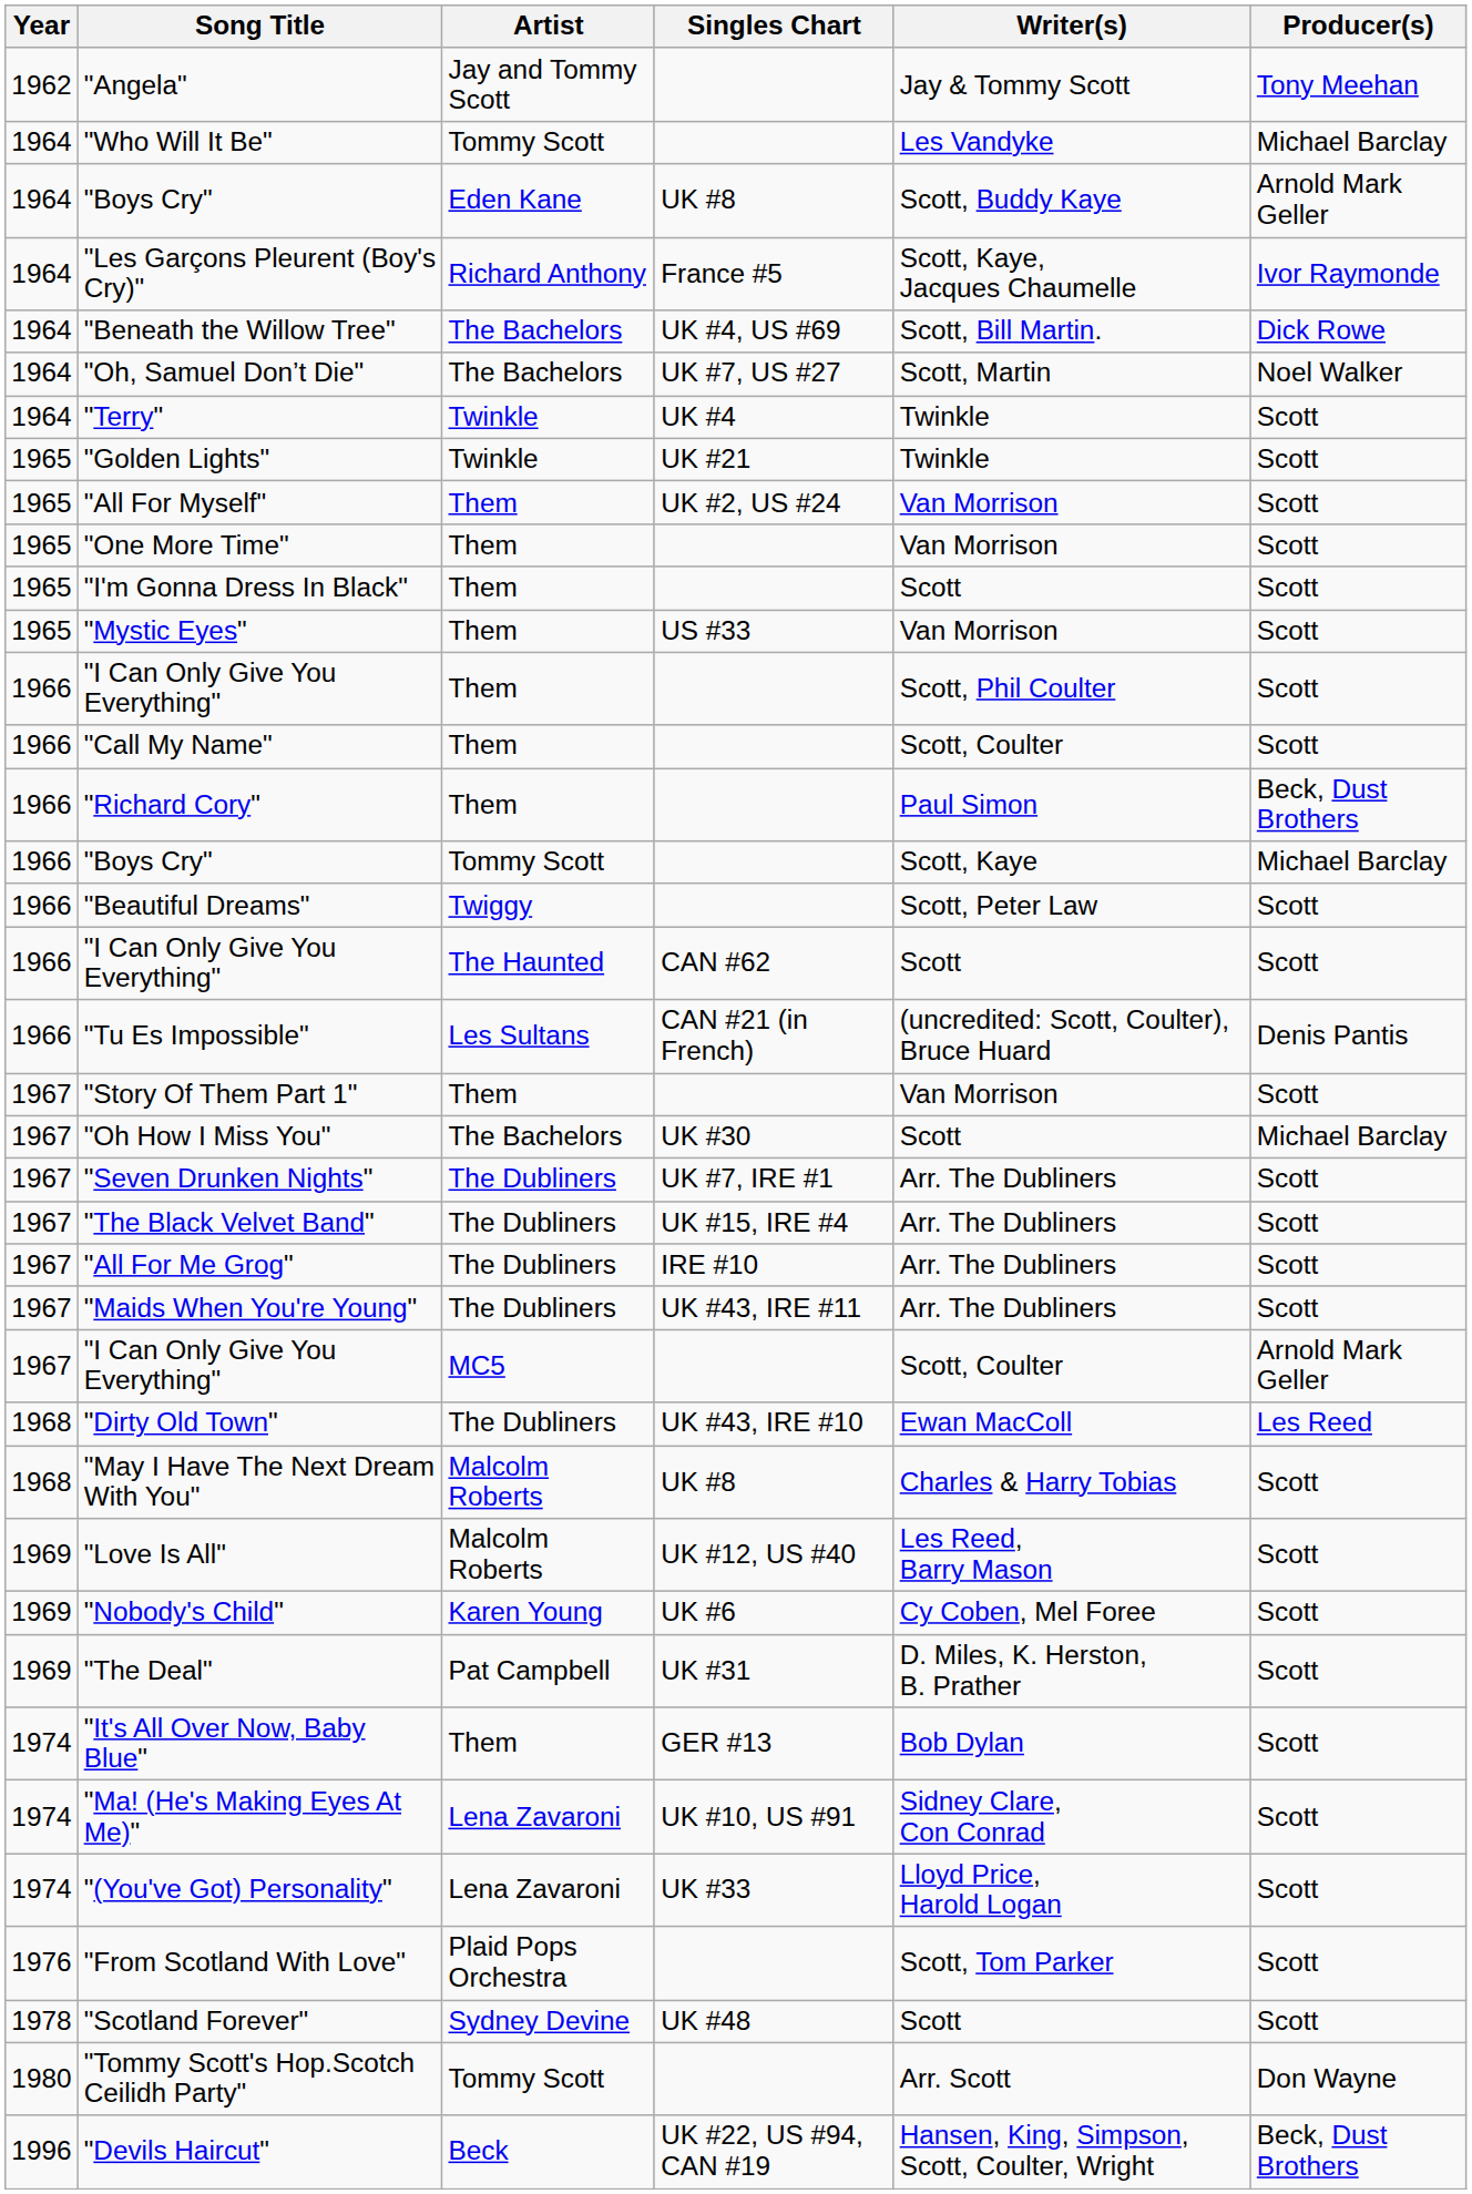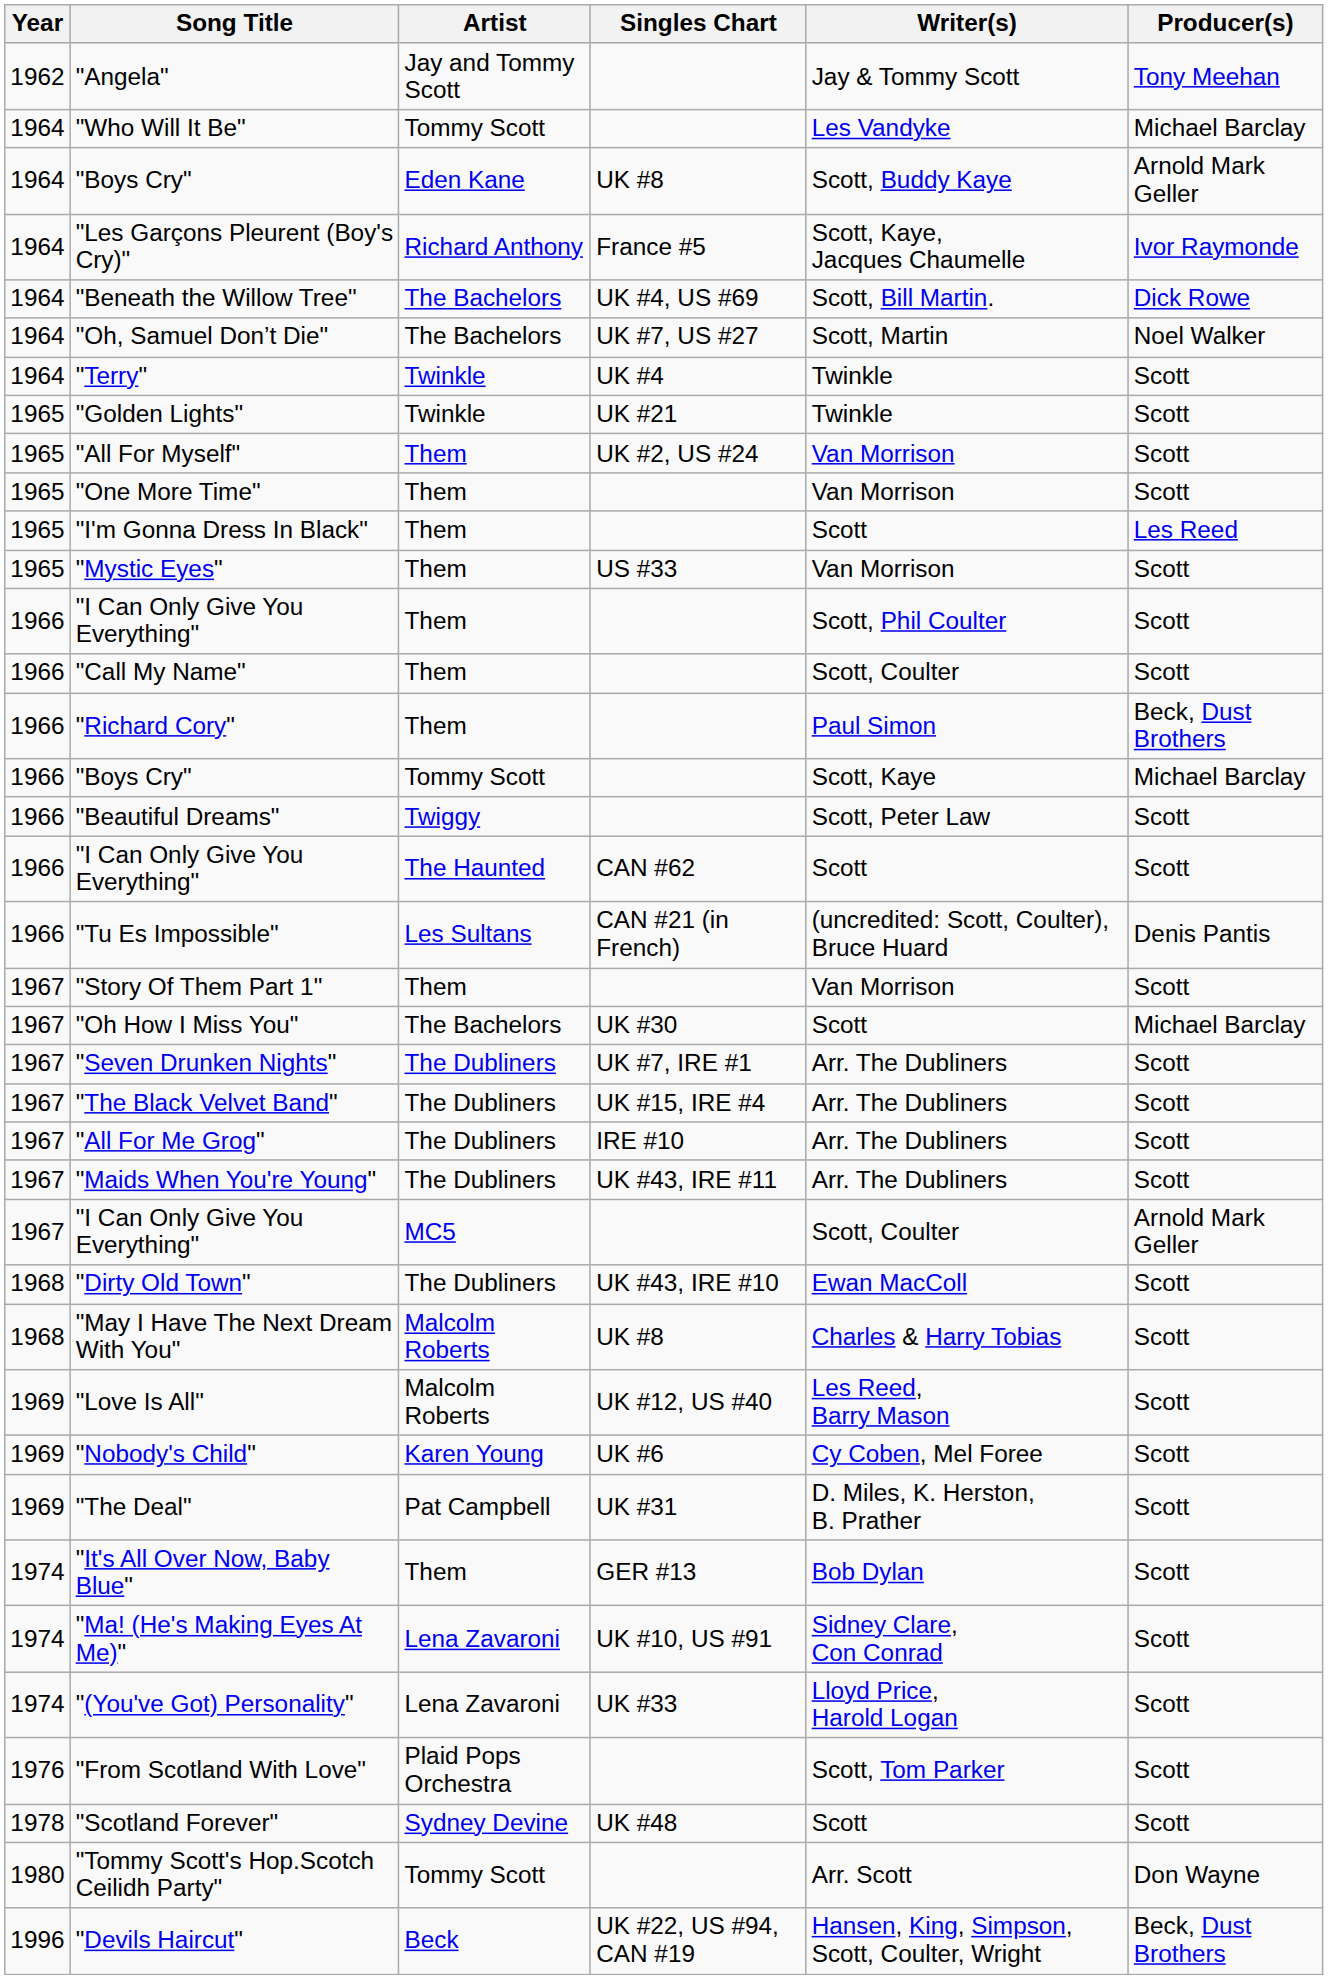 <table class="wikitable">
 <tr>
 <th>Year</th>
 <th>Song Title</th>
 <th>Artist</th>
 <th>Singles Chart</th>
 <th>Writer(s)</th>
 <th>Producer(s)</th>
 </tr>
 <tr>
 <td>1962</td>
 <td>"Angela"<br></td>
 <td>Jay and Tommy Scott</td>
 <td></td>
 <td>Jay & Tommy Scott </td>
 <td><a href='#'>Tony Meehan</a></td>
 </tr>
 <tr>
 <td>1964</td>
 <td>"Who Will It Be"<br></td>
 <td>Tommy Scott</td>
 <td></td>
 <td><a href='#'>Les Vandyke</a><br></td>
 <td>Michael Barclay</td>
 </tr>
 <tr>
 <td>1964</td>
 <td>"Boys Cry"</td>
 <td><a href='#'>Eden Kane</a></td>
 <td>UK #8 </td>
 <td>Scott, <a href='#'>Buddy Kaye</a></td>
 <td>Arnold Mark Geller</td>
 </tr>
 <tr>
 <td>1964</td>
 <td>"Les Garçons Pleurent (Boy's Cry)"</td>
 <td><a href='#'>Richard Anthony</a></td>
 <td>France #5</td>
 <td>Scott, Kaye,<br>Jacques Chaumelle</td>
 <td><a href='#'>Ivor Raymonde</a></td>
 </tr>
 <tr>
 <td>1964</td>
 <td>"Beneath the Willow Tree"<br></td>
 <td><a href='#'>The Bachelors</a></td>
 <td>UK #4, US #69</td>
 <td>Scott, <a href='#'>Bill Martin</a>.</td>
 <td><a href='#'>Dick Rowe</a></td>
 </tr>
 <tr>
 <td>1964</td>
 <td>"Oh, Samuel Don’t Die"<br></td>
 <td>The Bachelors</td>
 <td>UK #7, US #27</td>
 <td>Scott, Martin</td>
 <td>Noel Walker</td>
 </tr>
 <tr>
 <td>1964</td>
 <td>"<a href='#'>Terry</a>"<br></td>
 <td><a href='#'>Twinkle</a></td>
 <td>UK #4</td>
 <td>Twinkle<br></td>
 <td>Scott</td>
 </tr>
 <tr>
 <td>1965</td>
 <td>"Golden Lights"<br></td>
 <td>Twinkle</td>
 <td>UK #21</td>
 <td>Twinkle<br></td>
 <td>Scott</td>
 </tr>
 <tr>
 <td>1965</td>
 <td>"All For Myself"<br></td>
 <td><a href='#'>Them</a></td>
 <td>UK #2, US #24</td>
 <td><a href='#'>Van Morrison</a></td>
 <td>Scott</td>
 </tr>
 <tr>
 <td>1965</td>
 <td>"One More Time"<br></td>
 <td>Them</td>
 <td></td>
 <td>Van Morrison<br></td>
 <td>Scott</td>
 </tr>
 <tr>
 <td>1965</td>
 <td>"I'm Gonna Dress In Black"<br></td>
 <td>Them</td>
 <td></td>
 <td>Scott</td>
-<td>Scott</td>
+<td><a href='#'>Les Reed</a></td>
 </tr>
 <tr>
 <td>1965</td>
 <td>"<a href='#'>Mystic Eyes</a>"</td>
 <td>Them</td>
 <td>US #33</td>
 <td>Van Morrison</td>
 <td>Scott</td>
 </tr>
 <tr>
 <td>1966</td>
 <td>"I Can Only Give You Everything"</td>
 <td>Them</td>
 <td></td>
 <td>Scott, <a href='#'>Phil Coulter</a></td>
 <td>Scott</td>
 </tr>
 <tr>
 <td>1966</td>
 <td>"Call My Name"</td>
 <td>Them</td>
 <td></td>
 <td>Scott, Coulter</td>
 <td>Scott</td>
 </tr>
 <tr>
 <td>1966</td>
 <td>"<a href='#'>Richard Cory</a>"<br></td>
 <td>Them</td>
 <td></td>
 <td><a href='#'>Paul Simon</a><br></td>
 <td>Beck, <a href='#'>Dust Brothers</a></td>
 </tr>
 <tr>
 <td>1966</td>
 <td>"Boys Cry"<br></td>
 <td>Tommy Scott</td>
 <td></td>
 <td>Scott, Kaye<br></td>
 <td>Michael Barclay</td>
 </tr>
 <tr>
 <td>1966</td>
 <td>"Beautiful Dreams"<br></td>
 <td><a href='#'>Twiggy</a></td>
 <td></td>
 <td>Scott, Peter Law<br></td>
 <td>Scott</td>
 </tr>
 <tr>
 <td>1966</td>
 <td>"I Can Only Give You Everything"</td>
 <td><a href='#'>The Haunted</a></td>
 <td>CAN #62</td>
 <td>Scott</td>
 <td>Scott</td>
 </tr>
 <tr>
 <td>1966</td>
 <td>"Tu Es Impossible"<br></td>
 <td><a href='#'>Les Sultans</a></td>
 <td>CAN #21 (in French)</td>
 <td>(uncredited: Scott, Coulter), Bruce Huard</td>
 <td>Denis Pantis</td>
 </tr>
 <tr>
 <td>1967</td>
 <td>"Story Of Them Part 1"</td>
 <td>Them</td>
 <td></td>
 <td>Van Morrison</td>
 <td>Scott</td>
 </tr>
 <tr>
 <td>1967</td>
 <td>"Oh How I Miss You"</td>
 <td>The Bachelors</td>
 <td>UK #30</td>
 <td>Scott</td>
 <td>Michael Barclay</td>
 </tr>
 <tr>
 <td>1967</td>
 <td>"<a href='#'>Seven Drunken Nights</a>"</td>
 <td><a href='#'>The Dubliners</a></td>
 <td>UK #7, IRE #1</td>
 <td>Arr. The Dubliners</td>
 <td>Scott</td>
 </tr>
 <tr>
 <td>1967</td>
 <td>"<a href='#'>The Black Velvet Band</a>"</td>
 <td>The Dubliners</td>
 <td>UK #15, IRE #4</td>
 <td>Arr. The Dubliners</td>
 <td>Scott</td>
 </tr>
 <tr>
 <td>1967</td>
 <td>"<a href='#'>All For Me Grog</a>"</td>
 <td>The Dubliners</td>
 <td>IRE #10</td>
 <td>Arr. The Dubliners</td>
 <td>Scott</td>
 </tr>
 <tr>
 <td>1967</td>
 <td>"<a href='#'>Maids When You're Young</a>"</td>
 <td>The Dubliners</td>
 <td>UK #43, IRE #11</td>
 <td>Arr. The Dubliners</td>
 <td>Scott</td>
 </tr>
 <tr>
 <td>1967</td>
 <td>"I Can Only Give You Everything"</td>
 <td><a href='#'>MC5</a></td>
 <td></td>
 <td>Scott, Coulter</td>
 <td>Arnold Mark Geller</td>
 </tr>
 <tr>
 <td>1968</td>
 <td>"<a href='#'>Dirty Old Town</a>"</td>
 <td>The Dubliners</td>
 <td>UK #43, IRE #10</td>
 <td><a href='#'>Ewan MacColl</a></td>
-<td><a href='#'>Les Reed</a></td>
+<td>Scott</td>
 </tr>
 <tr>
 <td>1968</td>
 <td>"May I Have The Next Dream With You"</td>
 <td><a href='#'>Malcolm Roberts</a></td>
 <td>UK #8</td>
 <td><a href='#'>Charles</a> & <a href='#'>Harry Tobias</a></td>
 <td>Scott</td>
 </tr>
 <tr>
 <td>1969</td>
 <td>"Love Is All"</td>
 <td>Malcolm Roberts</td>
 <td>UK #12, US #40</td>
 <td><a href='#'>Les Reed</a>,<br><a href='#'>Barry Mason</a></td>
 <td>Scott</td>
 </tr>
 <tr>
 <td>1969</td>
 <td>"<a href='#'>Nobody's Child</a>"<br></td>
 <td><a href='#'>Karen Young</a></td>
 <td>UK #6</td>
 <td><a href='#'>Cy Coben</a>, Mel Foree<br></td>
 <td>Scott</td>
 </tr>
 <tr>
 <td>1969</td>
 <td>"The Deal"<br></td>
 <td>Pat Campbell</td>
 <td>UK #31</td>
 <td>D. Miles, K. Herston,<br>B. Prather<br></td>
 <td>Scott</td>
 </tr>
 <tr>
 <td>1974</td>
 <td>"<a href='#'>It's All Over Now, Baby Blue</a>"</td>
 <td>Them</td>
 <td>GER #13</td>
 <td><a href='#'>Bob Dylan</a></td>
 <td>Scott</td>
 </tr>
 <tr>
 <td>1974</td>
 <td>"<a href='#'>Ma! (He's Making Eyes At Me)</a>"</td>
 <td><a href='#'>Lena Zavaroni</a></td>
 <td>UK #10, US #91</td>
 <td><a href='#'>Sidney Clare</a>,<br><a href='#'>Con Conrad</a></td>
 <td>Scott</td>
 </tr>
 <tr>
 <td>1974</td>
 <td>"<a href='#'>(You've Got) Personality</a>"<br></td>
 <td>Lena Zavaroni</td>
 <td>UK #33</td>
 <td><a href='#'>Lloyd Price</a>,<br><a href='#'>Harold Logan</a><br></td>
 <td>Scott</td>
 </tr>
 <tr>
 <td>1976</td>
 <td>"From Scotland With Love"<br></td>
 <td>Plaid Pops Orchestra</td>
 <td></td>
 <td>Scott, <a href='#'>Tom Parker</a></td>
 <td>Scott</td>
 </tr>
 <tr>
 <td>1978</td>
 <td>"Scotland Forever"<br></td>
 <td><a href='#'>Sydney Devine</a></td>
 <td>UK #48</td>
 <td>Scott<br></td>
 <td>Scott</td>
 </tr>
 <tr>
 <td>1980</td>
 <td>"Tommy Scott's Hop.Scotch Ceilidh Party"</td>
 <td>Tommy Scott</td>
 <td></td>
 <td>Arr. Scott</td>
 <td>Don Wayne</td>
 </tr>
 <tr>
 <td>1996</td>
 <td>"<a href='#'>Devils Haircut</a>"</td>
 <td><a href='#'>Beck</a></td>
 <td>UK #22, US #94, CAN #19</td>
 <td><a href='#'>Hansen</a>, <a href='#'>King</a>, <a href='#'>Simpson</a>,<br>Scott, Coulter, Wright</td>
 <td>Beck, <a href='#'>Dust Brothers</a></td>
 </tr>
 <tr>
 </tr>
 </table>
